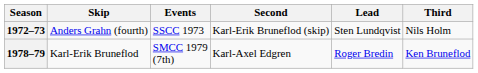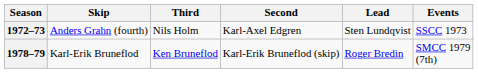 <table class="wikitable">
 <tr>
 <th scope="col">Season</th>
 <th scope="col">Skip</th>
-<th scope="col">Events</th>
+<th scope="col">Third</th>
 <th scope="col">Second</th>
 <th scope="col">Lead</th>
-<th scope="col">Third</th>
+<th scope="col">Events</th>
 </tr>
 <tr>
 <th scope="row">1972–73</th>
 <td><a href='#'>Anders Grahn</a> (fourth)</td>
+<td>Nils Holm</td>
+<td>Karl-Axel Edgren</td>
+<td>Sten Lundqvist</td>
 <td><a href='#'>SSCC</a> 1973 </td>
-<td>Karl-Erik Bruneflod (skip)</td>
-<td>Sten Lundqvist</td>
-<td>Nils Holm</td>
 </tr>
 <tr>
 <th scope="row">1978–79</th>
 <td>Karl-Erik Bruneflod</td>
+<td><a href='#'>Ken Bruneflod</a></td>
+<td>Karl-Erik Bruneflod (skip)</td>
+<td><a href='#'>Roger Bredin</a></td>
 <td><a href='#'>SMCC</a> 1979 <br> (7th)</td>
-<td>Karl-Axel Edgren</td>
-<td><a href='#'>Roger Bredin</a></td>
-<td><a href='#'>Ken Bruneflod</a></td>
 </tr>
 </table>
